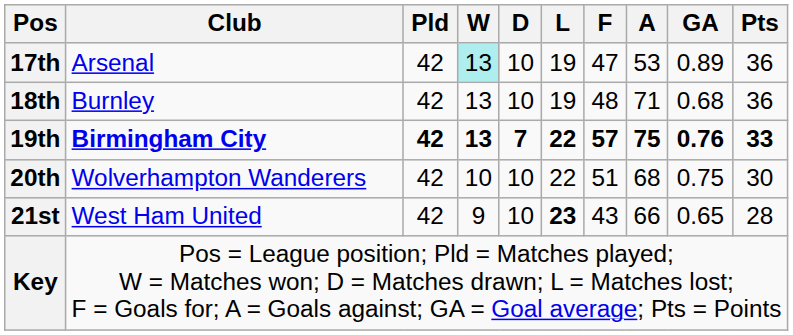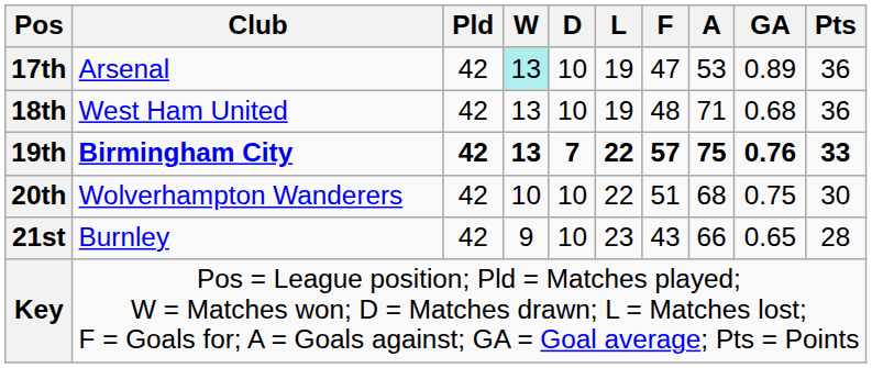 <table class="wikitable" style="text-align:center">
 <tr>
 <th scope="col">Pos</th>
 <th scope="col">Club</th>
 <th scope="col">Pld</th>
 <th scope="col">W</th>
 <th scope="col">D</th>
 <th scope="col">L</th>
 <th scope="col">F</th>
 <th scope="col">A</th>
 <th scope="col">GA</th>
 <th scope="col">Pts</th>
 </tr>
 <tr>
 <th scope="row">17th</th>
 <td align="left"><a href='#'>Arsenal</a></td>
 <td>42</td>
 <td style="background: paleturquoise;">13</td>
 <td>10</td>
 <td>19</td>
 <td>47</td>
 <td>53</td>
 <td>0.89</td>
 <td>36</td>
 </tr>
 <tr>
 <th scope="row">18th</th>
-<td align="left"><a href='#'>Burnley</a></td>
+<td align="left"><a href='#'>West Ham United</a></td>
 <td>42</td>
 <td>13</td>
 <td>10</td>
 <td>19</td>
 <td>48</td>
 <td>71</td>
 <td>0.68</td>
 <td>36</td>
 </tr>
 <tr style="font-weight:bold">
 <th scope="row">19th</th>
 <td align="left"><a href='#'>Birmingham City</a></td>
 <td>42</td>
 <td>13</td>
 <td>7</td>
 <td>22</td>
 <td>57</td>
 <td>75</td>
 <td>0.76</td>
 <td>33</td>
 </tr>
 <tr>
 <th scope="row">20th</th>
 <td align="left"><a href='#'>Wolverhampton Wanderers</a></td>
 <td>42</td>
 <td>10</td>
 <td>10</td>
 <td>22</td>
 <td>51</td>
 <td>68</td>
 <td>0.75</td>
 <td>30</td>
 </tr>
 <tr>
 <th scope="row">21st</th>
-<td align="left"><a href='#'>West Ham United</a></td>
+<td align="left"><a href='#'>Burnley</a></td>
 <td>42</td>
 <td>9</td>
 <td>10</td>
-<td><strong>23</strong></td>
+<td>23</td>
 <td>43</td>
 <td>66</td>
 <td>0.65</td>
 <td>28</td>
 </tr>
 <tr>
 <th scope="row">Key</th>
 <td colspan="9">Pos = League position; Pld = Matches played;<br>W = Matches won; D = Matches drawn; L = Matches lost;<br>F = Goals for; A = Goals against; GA = <a href='#'>Goal average</a>; Pts = Points</td>
 </tr>
 </table>
